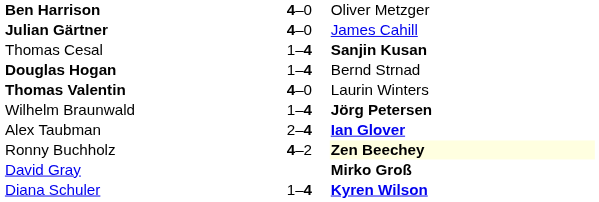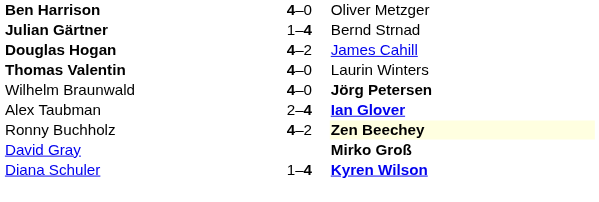 <table width="100%" cellspacing="1">
 <tr>
 <th width=45%></th>
 <th width=10%></th>
 <th width=45%></th>
 </tr>
 <tr>
 <td> <strong>Ben Harrison</strong></td>
 <td align="center"><strong>4</strong>–0</td>
 <td> Oliver Metzger</td>
 </tr>
 <tr>
 <td> <strong>Julian Gärtner</strong></td>
-<td align="center"><strong>4</strong>–0</td>
-<td> <a href='#'>James Cahill</a></td>
-</tr>
-<tr>
-<td> Thomas Cesal</td>
 <td align="center">1–<strong>4</strong></td>
-<td> <strong>Sanjin Kusan</strong></td>
+<td> Bernd Strnad</td>
 </tr>
 <tr>
 <td> <strong>Douglas Hogan</strong></td>
-<td align="center">1–<strong>4</strong></td>
-<td> Bernd Strnad</td>
+<td align="center"><strong>4</strong>–2</td>
+<td> <a href='#'>James Cahill</a></td>
 </tr>
 <tr>
 <td> <strong>Thomas Valentin</strong></td>
 <td align="center"><strong>4</strong>–0</td>
 <td> Laurin Winters</td>
 </tr>
 <tr>
 <td> Wilhelm Braunwald</td>
-<td align="center">1–<strong>4</strong></td>
+<td align="center"><strong>4</strong>–0</td>
 <td> <strong>Jörg Petersen</strong></td>
 </tr>
 <tr>
 <td> Alex Taubman</td>
 <td align="center">2–<strong>4</strong></td>
 <td> <strong><a href='#'>Ian Glover</a></strong></td>
 </tr>
 <tr>
 <td> Ronny Buchholz</td>
 <td align="center"><strong>4</strong>–2</td>
 <td style="background: lightyellow;"> <strong>Zen Beechey</strong></td>
 </tr>
 <tr>
 <td> <a href='#'>David Gray</a></td>
 <td align="center"></td>
 <td> <strong>Mirko Groß</strong></td>
 </tr>
 <tr>
 <td> <a href='#'>Diana Schuler</a></td>
 <td align="center">1–<strong>4</strong></td>
 <td> <strong><a href='#'>Kyren Wilson</a></strong></td>
 </tr>
 </table>
